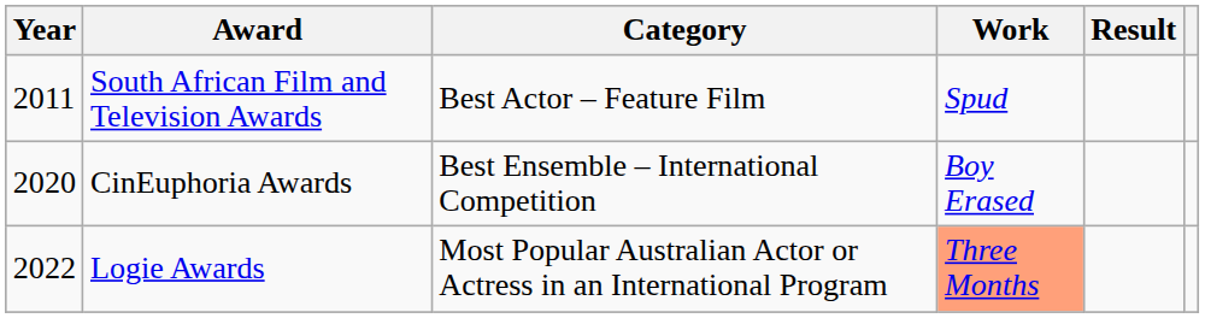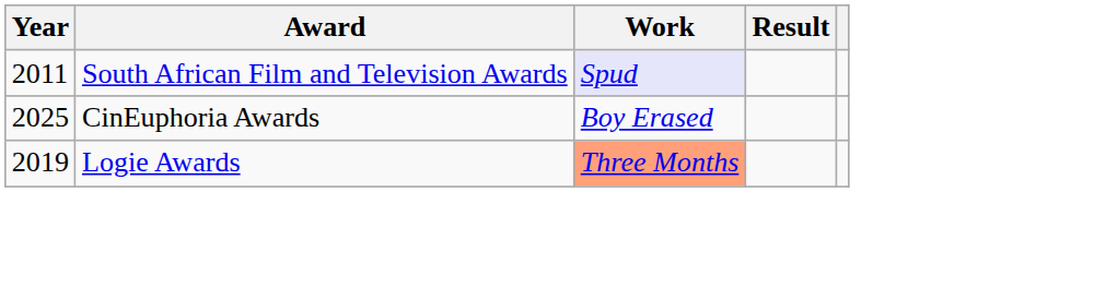 <table class="wikitable sortable plainrowheaders">
 <tr>
 <th scope="col">Year</th>
 <th scope="col">Award</th>
-<th scope="col">Category</th>
 <th scope="col">Work</th>
 <th scope="col">Result</th>
 <th scope="col" class="unsortable"></th>
 </tr>
 <tr>
 <td>2011</td>
 <td><a href='#'>South African Film and Television Awards</a></td>
-<td>Best Actor – Feature Film</td>
-<td><em><a href='#'>Spud</a></em></td>
+<td style="background: lavender;"><em><a href='#'>Spud</a></em></td>
 <td></td>
 <td style="text-align:center;"></td>
 </tr>
 <tr>
-<td>2020</td>
+<td>2025</td>
 <td>CinEuphoria Awards</td>
-<td>Best Ensemble – International Competition</td>
 <td><em><a href='#'>Boy Erased</a></em></td>
 <td></td>
 <td style="text-align:center;"></td>
 </tr>
 <tr>
-<td>2022</td>
+<td>2019</td>
 <td><a href='#'>Logie Awards</a></td>
-<td>Most Popular Australian Actor or Actress in an International Program</td>
 <td style="background: lightsalmon;"><em><a href='#'>Three Months</a></em></td>
 <td></td>
 <td style="text-align:center;"></td>
 </tr>
 </table>
